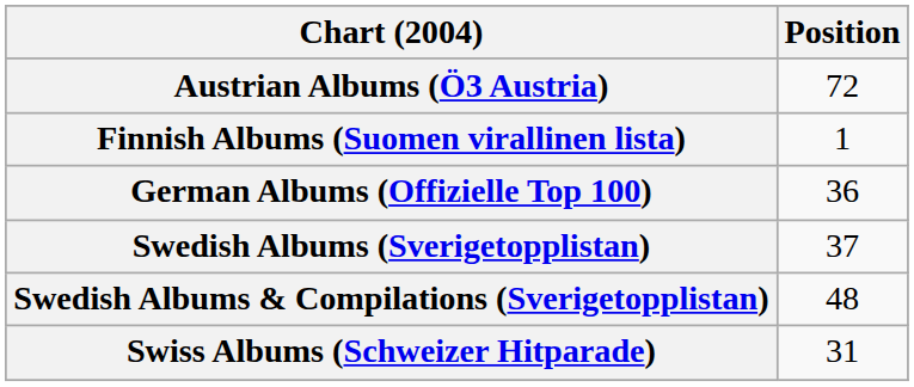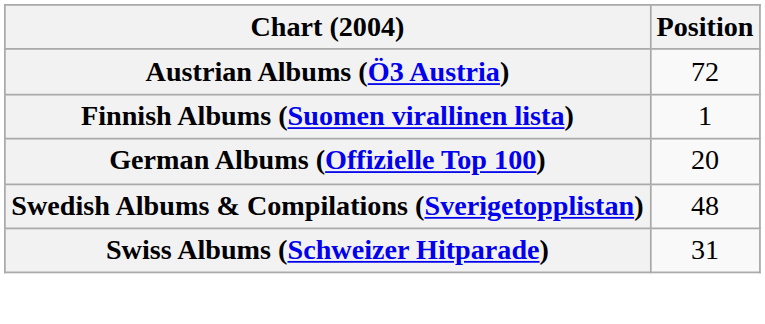 <table class="wikitable sortable plainrowheaders" style="text-align:center">
 <tr>
 <th scope="col">Chart (2004)</th>
 <th scope="col">Position</th>
 </tr>
 <tr>
 <th scope="row">Austrian Albums (<a href='#'>Ö3 Austria</a>)</th>
 <td>72</td>
 </tr>
 <tr>
 <th scope="row">Finnish Albums (<a href='#'>Suomen virallinen lista</a>)</th>
 <td>1</td>
 </tr>
 <tr>
 <th scope="row">German Albums (<a href='#'>Offizielle Top 100</a>)</th>
-<td>36</td>
-</tr>
-<tr>
-<th scope="row">Swedish Albums (<a href='#'>Sverigetopplistan</a>)</th>
-<td>37</td>
+<td>20</td>
 </tr>
 <tr>
 <th scope="row">Swedish Albums & Compilations (<a href='#'>Sverigetopplistan</a>)</th>
 <td>48</td>
 </tr>
 <tr>
 <th scope="row">Swiss Albums (<a href='#'>Schweizer Hitparade</a>)</th>
 <td>31</td>
 </tr>
 </table>
